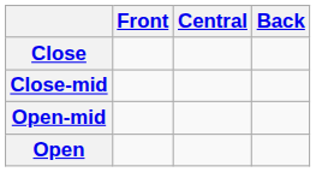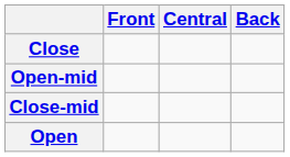 <table class="wikitable" style="text-align:center">
 <tr>
 <th></th>
 <th><a href='#'>Front</a></th>
 <th><a href='#'>Central</a></th>
 <th><a href='#'>Back</a></th>
 </tr>
 <tr align="center">
 <th><a href='#'>Close</a></th>
 <td> </td>
 <td> </td>
 <td> </td>
 </tr>
-<tr align="center">
-<th><a href='#'>Close-mid</a></th>
+<tr>
+<th><a href='#'>Open-mid</a></th>
 <td> </td>
 <td></td>
 <td> </td>
 </tr>
-<tr>
-<th><a href='#'>Open-mid</a></th>
+<tr align="center">
+<th><a href='#'>Close-mid</a></th>
 <td> </td>
 <td></td>
 <td> </td>
 </tr>
 <tr align="center">
 <th><a href='#'>Open</a></th>
 <td></td>
 <td> </td>
 <td></td>
 </tr>
 </table>
